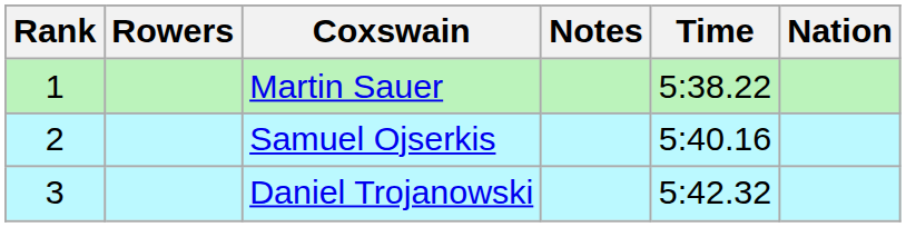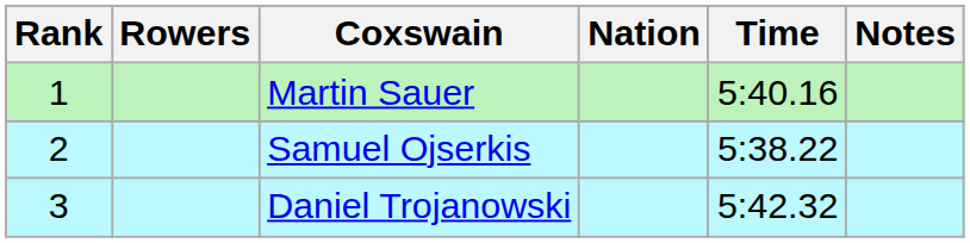 <table class="wikitable sortable" style="text-align:center">
 <tr>
 <th>Rank</th>
 <th>Rowers</th>
 <th>Coxswain</th>
+<th>Nation</th>
+<th>Time</th>
 <th>Notes</th>
-<th>Time</th>
-<th>Nation</th>
 </tr>
 <tr bgcolor=bbf3bb>
 <td>1</td>
 <td></td>
 <td align=left><a href='#'>Martin Sauer</a></td>
+<td align=left></td>
+<td>5:40.16</td>
 <td></td>
-<td>5:38.22</td>
-<td align=left></td>
 </tr>
 <tr bgcolor=bbf9ff>
 <td>2</td>
 <td></td>
 <td align=left><a href='#'>Samuel Ojserkis</a></td>
+<td align=left></td>
+<td>5:38.22</td>
 <td></td>
-<td>5:40.16</td>
-<td align=left></td>
 </tr>
 <tr bgcolor=bbf9ff>
 <td>3</td>
 <td></td>
 <td align=left><a href='#'>Daniel Trojanowski</a></td>
+<td align=left></td>
+<td>5:42.32</td>
 <td></td>
-<td>5:42.32</td>
-<td align=left></td>
 </tr>
 </table>
